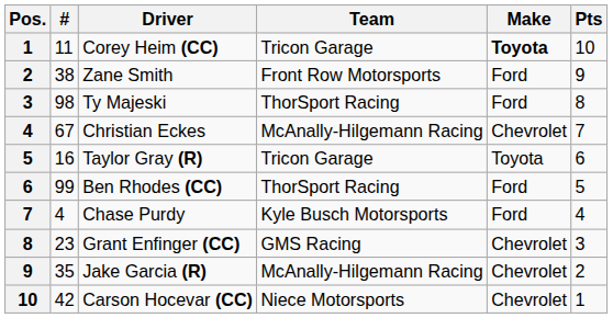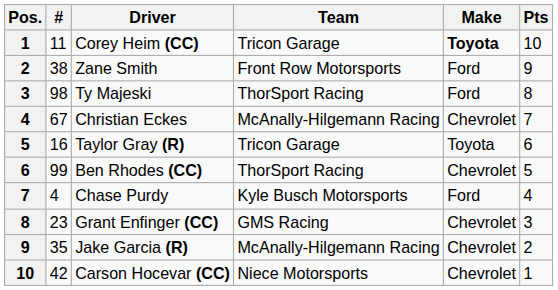 <table class="wikitable" style="font-size:95%">
 <tr>
 <th>Pos.</th>
 <th>#</th>
 <th>Driver</th>
 <th>Team</th>
 <th>Make</th>
 <th>Pts</th>
 </tr>
 <tr>
 <th>1</th>
 <td>11</td>
 <td>Corey Heim <strong>(CC)</strong></td>
 <td>Tricon Garage</td>
 <td><strong>Toyota</strong></td>
 <td>10</td>
 </tr>
 <tr>
 <th>2</th>
 <td>38</td>
 <td>Zane Smith</td>
 <td>Front Row Motorsports</td>
 <td>Ford</td>
 <td>9</td>
 </tr>
 <tr>
 <th>3</th>
 <td>98</td>
 <td>Ty Majeski</td>
 <td>ThorSport Racing</td>
 <td>Ford</td>
 <td>8</td>
 </tr>
 <tr>
 <th>4</th>
 <td>67</td>
 <td>Christian Eckes</td>
 <td>McAnally-Hilgemann Racing</td>
 <td>Chevrolet</td>
 <td>7</td>
 </tr>
 <tr>
 <th>5</th>
 <td>16</td>
 <td>Taylor Gray <strong>(R)</strong></td>
 <td>Tricon Garage</td>
 <td>Toyota</td>
 <td>6</td>
 </tr>
 <tr>
 <th>6</th>
 <td>99</td>
 <td>Ben Rhodes <strong>(CC)</strong></td>
 <td>ThorSport Racing</td>
-<td>Ford</td>
+<td>Chevrolet</td>
 <td>5</td>
 </tr>
 <tr>
 <th>7</th>
 <td>4</td>
 <td>Chase Purdy</td>
 <td>Kyle Busch Motorsports</td>
 <td>Ford</td>
 <td>4</td>
 </tr>
 <tr>
 <th>8</th>
 <td>23</td>
 <td>Grant Enfinger <strong>(CC)</strong></td>
 <td>GMS Racing</td>
 <td>Chevrolet</td>
 <td>3</td>
 </tr>
 <tr>
 <th>9</th>
 <td>35</td>
 <td>Jake Garcia <strong>(R)</strong></td>
 <td>McAnally-Hilgemann Racing</td>
 <td>Chevrolet</td>
 <td>2</td>
 </tr>
 <tr>
 <th>10</th>
 <td>42</td>
 <td>Carson Hocevar <strong>(CC)</strong></td>
 <td>Niece Motorsports</td>
 <td>Chevrolet</td>
 <td>1</td>
 </tr>
 </table>
